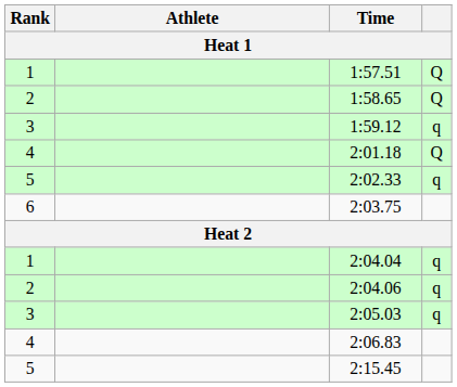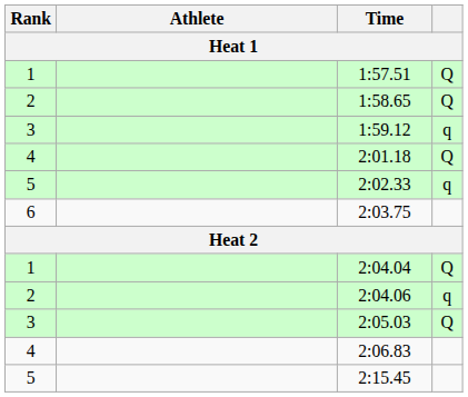 <table class=wikitable style="text-align:center">
 <tr>
 <th width=40>Rank</th>
 <th width=250>Athlete</th>
 <th width=80>Time</th>
 <th width=20></th>
 </tr>
 <tr>
 <th colspan=4>Heat 1</th>
 </tr>
 <tr bgcolor="ccffcc">
 <td>1</td>
 <td align=left></td>
 <td>1:57.51</td>
 <td>Q</td>
 </tr>
 <tr bgcolor="ccffcc">
 <td>2</td>
 <td align=left></td>
 <td>1:58.65</td>
 <td>Q</td>
 </tr>
 <tr bgcolor="ccffcc">
 <td>3</td>
 <td align=left></td>
 <td>1:59.12</td>
 <td>q</td>
 </tr>
 <tr bgcolor="ccffcc">
 <td>4</td>
 <td align=left></td>
 <td>2:01.18</td>
 <td>Q</td>
 </tr>
 <tr bgcolor="ccffcc">
 <td>5</td>
 <td align=left></td>
 <td>2:02.33</td>
 <td>q</td>
 </tr>
 <tr>
 <td>6</td>
 <td align=left></td>
 <td>2:03.75</td>
 <td></td>
 </tr>
 <tr>
 <th colspan=4>Heat 2</th>
 </tr>
 <tr bgcolor="ccffcc">
 <td>1</td>
 <td align=left></td>
 <td>2:04.04</td>
-<td>q</td>
+<td>Q</td>
 </tr>
 <tr bgcolor="ccffcc">
 <td>2</td>
 <td align=left></td>
 <td>2:04.06</td>
 <td>q</td>
 </tr>
 <tr bgcolor="ccffcc">
 <td>3</td>
 <td align=left></td>
 <td>2:05.03</td>
-<td>q</td>
+<td>Q</td>
 </tr>
 <tr>
 <td>4</td>
 <td align=left></td>
 <td>2:06.83</td>
 <td></td>
 </tr>
 <tr>
 <td>5</td>
 <td align=left></td>
 <td>2:15.45</td>
 <td></td>
 </tr>
 </table>
